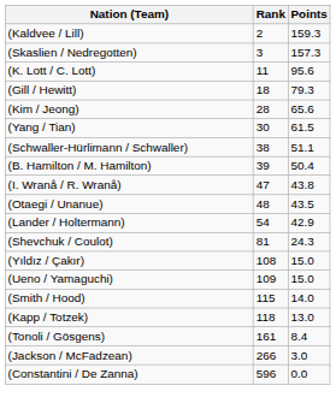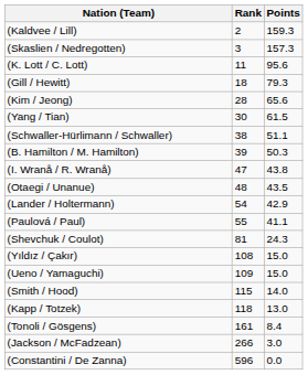 <table class="wikitable">
 <tr>
 <th width=325>Nation (Team)</th>
 <th width=15>Rank</th>
 <th width=15>Points</th>
 </tr>
 <tr>
 <td> (Kaldvee / Lill)</td>
 <td>2</td>
 <td>159.3</td>
 </tr>
 <tr>
 <td> (Skaslien / Nedregotten)</td>
 <td>3</td>
 <td>157.3</td>
 </tr>
 <tr>
 <td> (K. Lott / C. Lott)</td>
 <td>11</td>
 <td>95.6</td>
 </tr>
 <tr>
 <td> (Gill / Hewitt)</td>
 <td>18</td>
 <td>79.3</td>
 </tr>
 <tr>
 <td> (Kim / Jeong)</td>
 <td>28</td>
 <td>65.6</td>
 </tr>
 <tr>
 <td> (Yang / Tian)</td>
 <td>30</td>
 <td>61.5</td>
 </tr>
 <tr>
 <td> (Schwaller-Hürlimann / Schwaller)</td>
 <td>38</td>
 <td>51.1</td>
 </tr>
 <tr>
 <td> (B. Hamilton / M. Hamilton)</td>
 <td>39</td>
-<td>50.4</td>
+<td>50.3</td>
 </tr>
 <tr>
 <td> (I. Wranå / R. Wranå)</td>
 <td>47</td>
 <td>43.8</td>
 </tr>
 <tr>
 <td> (Otaegi / Unanue)</td>
 <td>48</td>
 <td>43.5</td>
 </tr>
 <tr>
 <td> (Lander / Holtermann)</td>
 <td>54</td>
 <td>42.9</td>
+</tr>
+<tr>
+<td> (Paulová / Paul)</td>
+<td>55</td>
+<td>41.1</td>
 </tr>
 <tr>
 <td> (Shevchuk / Coulot)</td>
 <td>81</td>
 <td>24.3</td>
 </tr>
 <tr>
 <td> (Yıldız / Çakır)</td>
 <td>108</td>
 <td>15.0</td>
 </tr>
 <tr>
 <td> (Ueno / Yamaguchi)</td>
 <td>109</td>
 <td>15.0</td>
 </tr>
 <tr>
 <td> (Smith / Hood)</td>
 <td>115</td>
 <td>14.0</td>
 </tr>
 <tr>
 <td> (Kapp / Totzek)</td>
 <td>118</td>
 <td>13.0</td>
 </tr>
 <tr>
 <td> (Tonoli / Gösgens)</td>
 <td>161</td>
 <td>8.4</td>
 </tr>
 <tr>
 <td> (Jackson / McFadzean)</td>
 <td>266</td>
 <td>3.0</td>
 </tr>
 <tr>
 <td> (Constantini / De Zanna)</td>
 <td>596</td>
 <td>0.0</td>
 </tr>
 </table>
